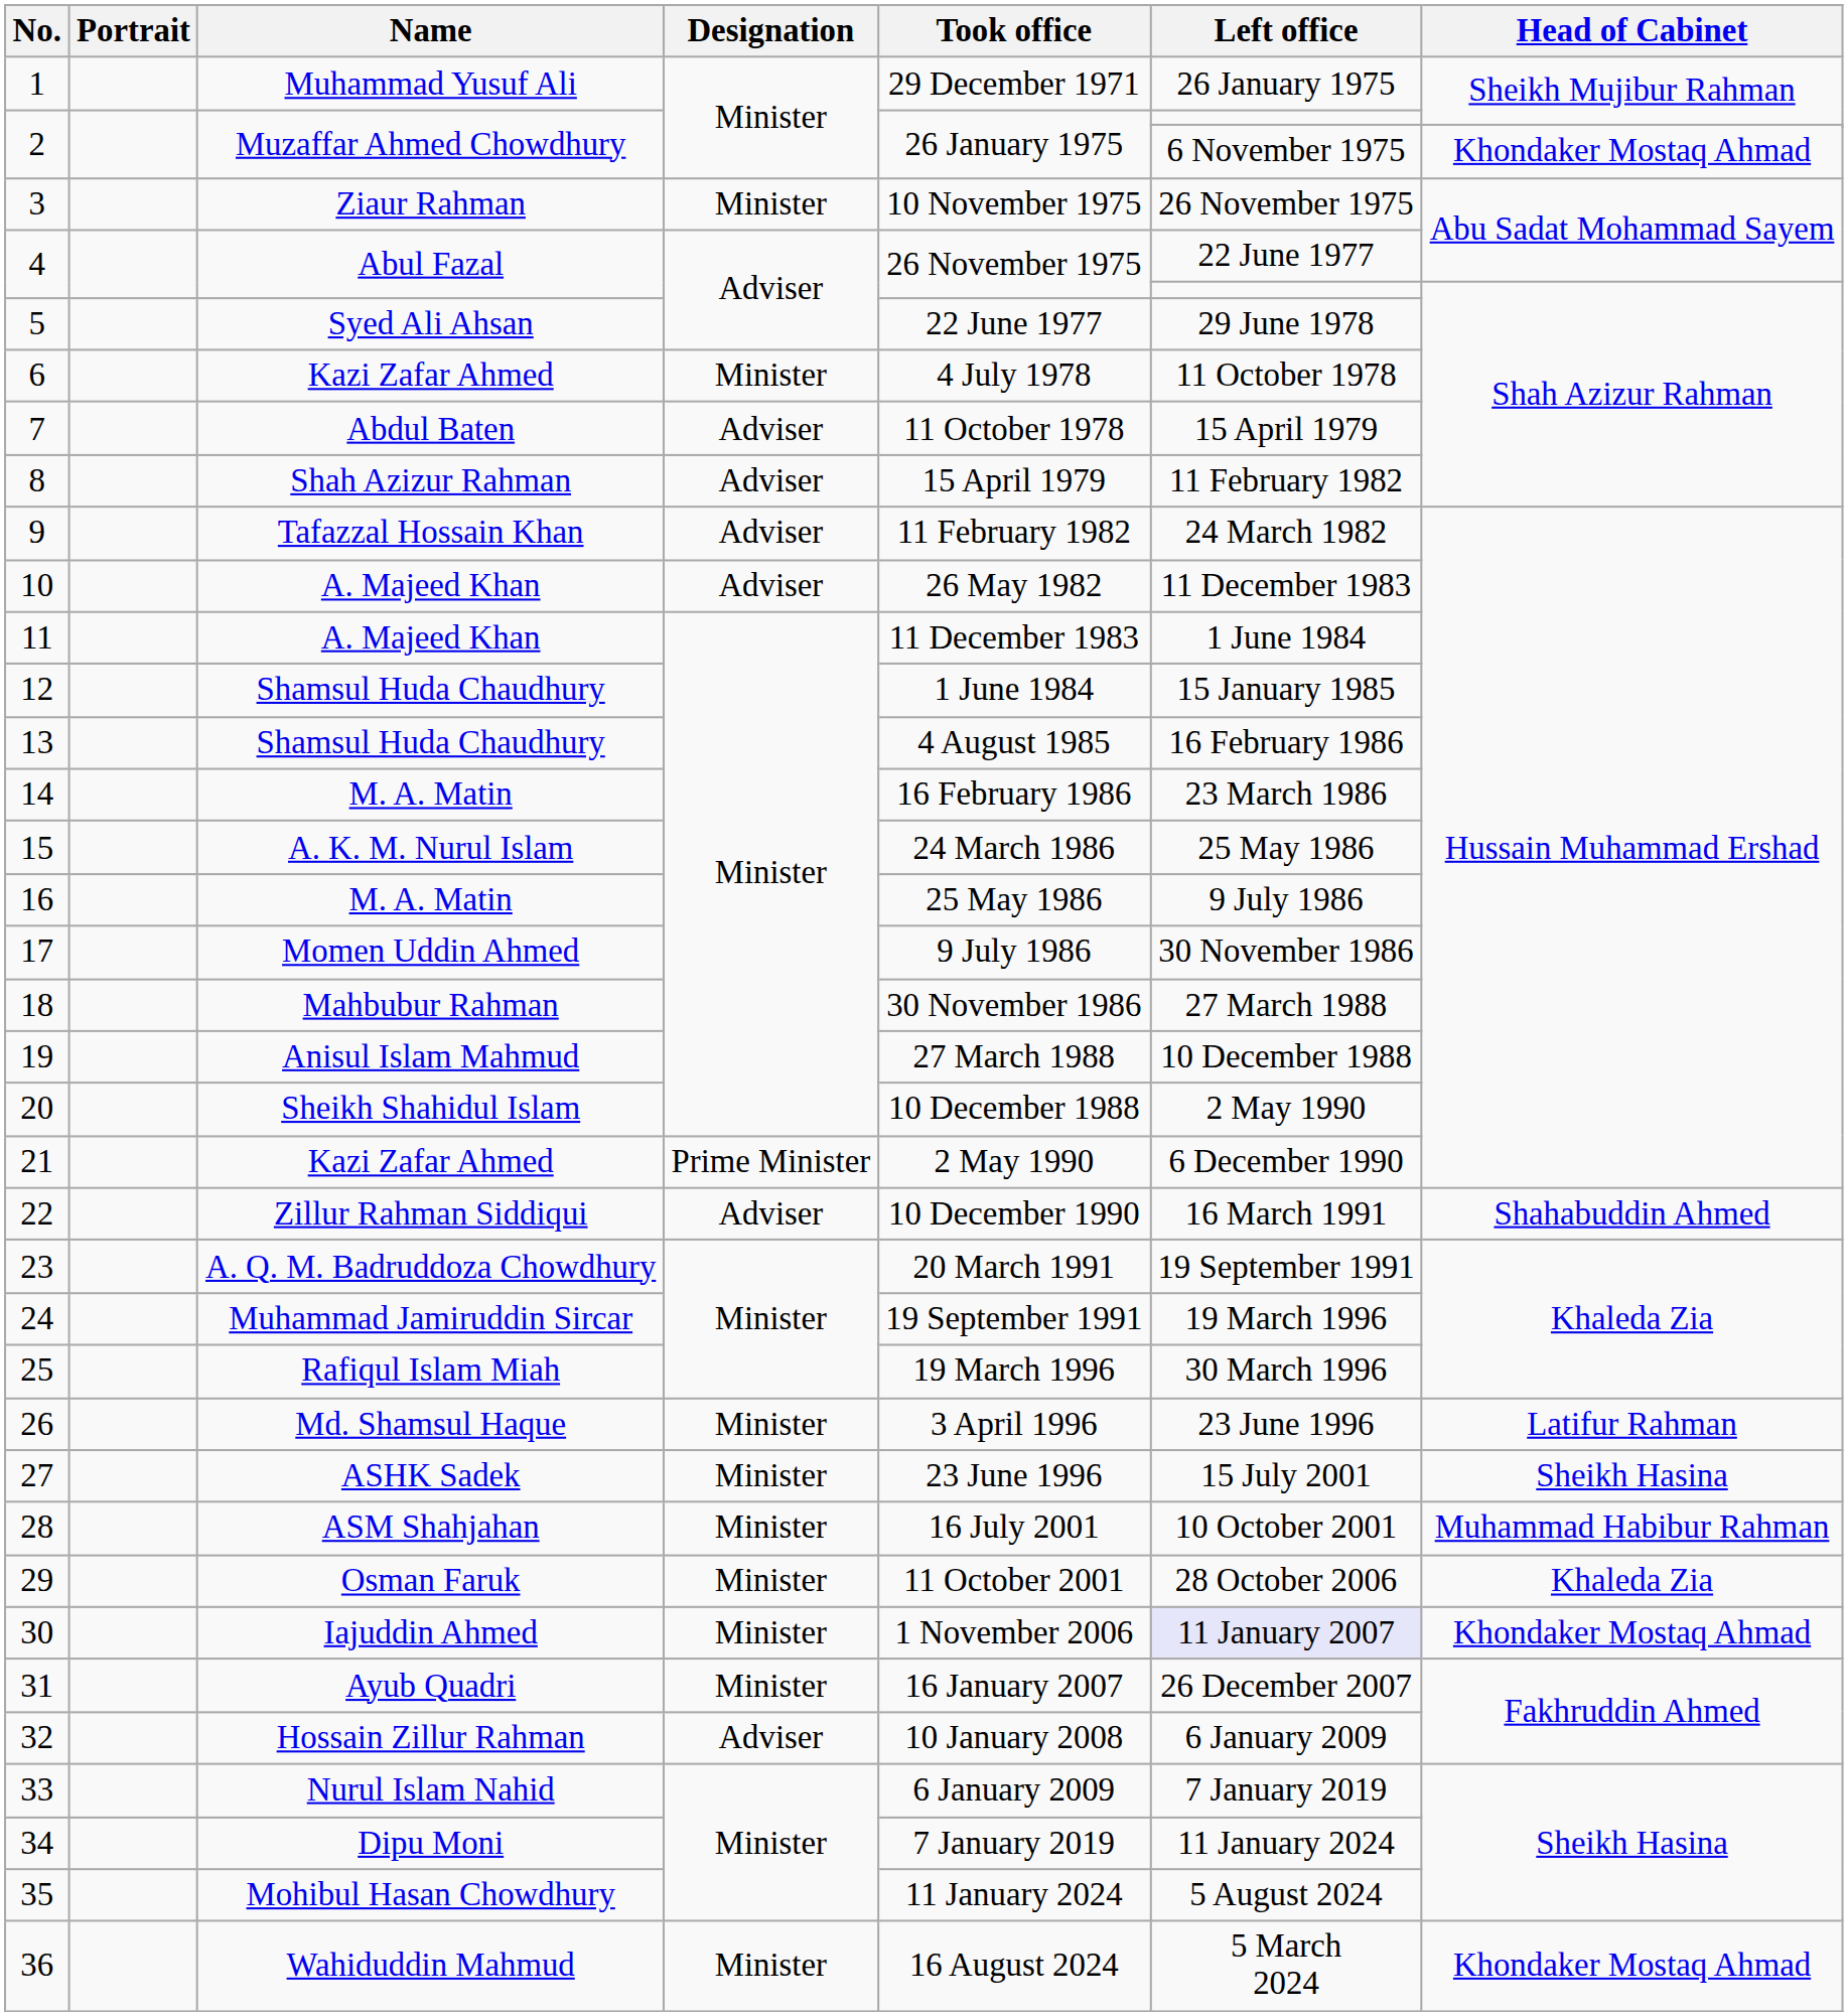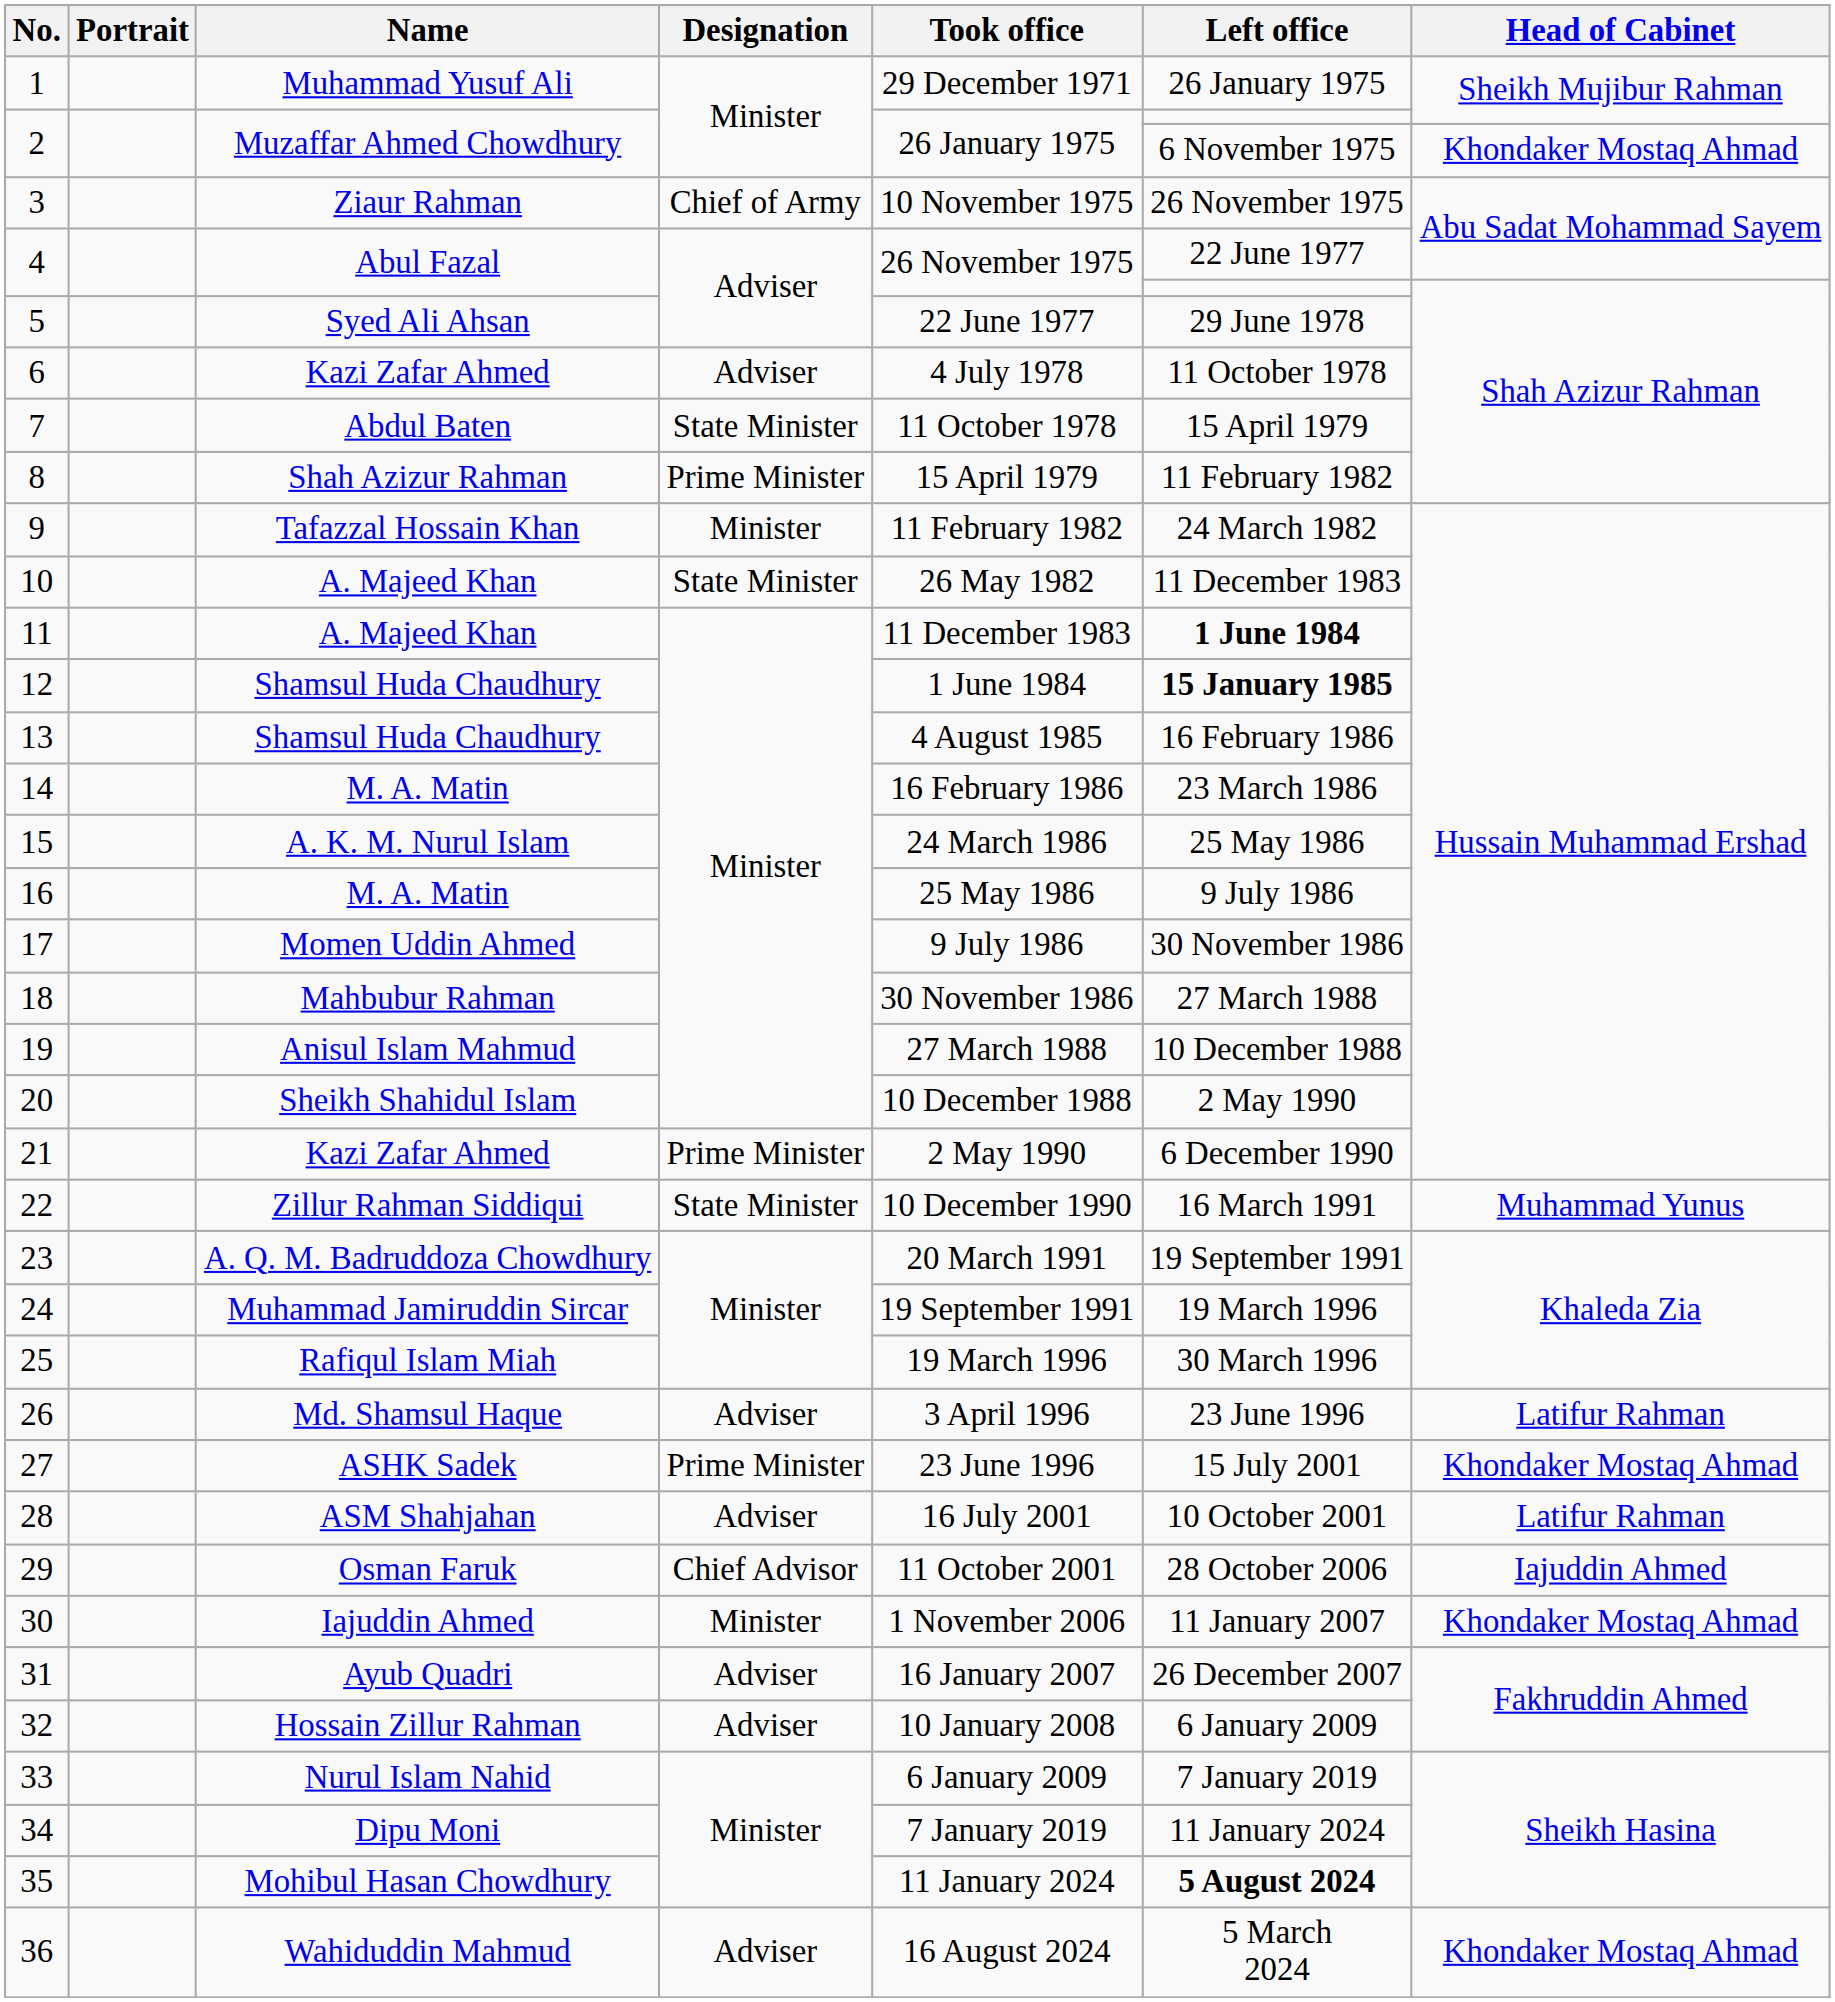 <table class="wikitable mw-collapsible" style="text-align:center">
 <tr>
 <th>No.</th>
 <th>Portrait</th>
 <th>Name</th>
 <th>Designation</th>
 <th>Took office</th>
 <th>Left office</th>
 <th><a href='#'>Head of Cabinet</a></th>
 </tr>
 <tr>
 <td>1</td>
 <td></td>
 <td><a href='#'>Muhammad Yusuf Ali</a></td>
 <td rowspan="4">Minister</td>
 <td>29 December 1971</td>
 <td>26 January 1975</td>
 <td rowspan="3"><a href='#'>Sheikh Mujibur Rahman</a></td>
 </tr>
 <tr>
 <td rowspan="3">2</td>
 <td rowspan="3"></td>
 <td rowspan="3"><a href='#'>Muzaffar Ahmed Chowdhury</a></td>
 <td rowspan="3">26 January 1975</td>
 <td></td>
 </tr>
 <tr>
 <td rowspan="2">6 November 1975</td>
 </tr>
 <tr>
 <td><a href='#'>Khondaker Mostaq Ahmad</a></td>
 </tr>
 <tr>
 <td>3</td>
 <td></td>
 <td><a href='#'>Ziaur Rahman</a></td>
-<td>Minister</td>
+<td>Chief of Army</td>
 <td>10 November 1975</td>
 <td>26 November 1975</td>
 <td rowspan="2"><a href='#'>Abu Sadat Mohammad Sayem</a></td>
 </tr>
 <tr>
 <td rowspan="2">4</td>
 <td rowspan="2"></td>
 <td rowspan="2"><a href='#'>Abul Fazal</a></td>
 <td rowspan="3">Adviser</td>
 <td rowspan="2">26 November 1975</td>
 <td>22 June 1977</td>
 </tr>
 <tr>
 <td></td>
 <td rowspan="5"><a href='#'>Shah Azizur Rahman</a></td>
 </tr>
 <tr>
 <td>5</td>
 <td></td>
 <td><a href='#'>Syed Ali Ahsan</a></td>
 <td>22 June 1977</td>
 <td>29 June 1978</td>
 </tr>
 <tr>
 <td>6</td>
 <td></td>
 <td><a href='#'>Kazi Zafar Ahmed</a></td>
-<td>Minister</td>
+<td>Adviser</td>
 <td>4 July 1978</td>
 <td>11 October 1978</td>
 </tr>
 <tr>
 <td>7</td>
 <td></td>
 <td><a href='#'>Abdul Baten</a></td>
-<td>Adviser</td>
+<td>State Minister</td>
 <td>11 October 1978</td>
 <td>15 April 1979</td>
 </tr>
 <tr>
 <td>8</td>
 <td></td>
 <td><a href='#'>Shah Azizur Rahman</a></td>
-<td>Adviser</td>
+<td>Prime Minister</td>
 <td>15 April 1979</td>
 <td>11 February 1982</td>
 </tr>
 <tr>
 <td>9</td>
 <td></td>
 <td><a href='#'>Tafazzal Hossain Khan</a></td>
-<td>Adviser</td>
+<td>Minister</td>
 <td>11 February 1982</td>
 <td>24 March 1982</td>
 <td rowspan="13"><a href='#'>Hussain Muhammad Ershad</a></td>
 </tr>
 <tr>
 <td>10</td>
 <td></td>
 <td><a href='#'>A. Majeed Khan</a></td>
-<td>Adviser</td>
+<td>State Minister</td>
 <td>26 May 1982</td>
 <td>11 December 1983</td>
 </tr>
 <tr>
 <td>11</td>
 <td></td>
 <td><a href='#'>A. Majeed Khan</a></td>
 <td rowspan="10">Minister</td>
 <td>11 December 1983</td>
-<td>1 June 1984</td>
+<td><strong>1 June 1984</strong></td>
 </tr>
 <tr>
 <td>12</td>
 <td></td>
 <td><a href='#'>Shamsul Huda Chaudhury</a></td>
 <td>1 June 1984</td>
-<td>15 January 1985</td>
+<td><strong>15 January 1985</strong></td>
 </tr>
 <tr>
 <td>13</td>
 <td></td>
 <td><a href='#'>Shamsul Huda Chaudhury</a></td>
 <td>4 August 1985</td>
 <td>16 February 1986</td>
 </tr>
 <tr>
 <td>14</td>
 <td></td>
 <td><a href='#'>M. A. Matin</a></td>
 <td>16 February 1986</td>
 <td>23 March 1986</td>
 </tr>
 <tr>
 <td>15</td>
 <td></td>
 <td><a href='#'>A. K. M. Nurul Islam</a></td>
 <td>24 March 1986</td>
 <td>25 May 1986</td>
 </tr>
 <tr>
 <td>16</td>
 <td></td>
 <td><a href='#'>M. A. Matin</a></td>
 <td>25 May 1986</td>
 <td>9 July 1986</td>
 </tr>
 <tr>
 <td>17</td>
 <td></td>
 <td><a href='#'>Momen Uddin Ahmed</a></td>
 <td>9 July 1986</td>
 <td>30 November 1986</td>
 </tr>
 <tr>
 <td>18</td>
 <td></td>
 <td><a href='#'>Mahbubur Rahman</a></td>
 <td>30 November 1986</td>
 <td>27 March 1988</td>
 </tr>
 <tr>
 <td>19</td>
 <td></td>
 <td><a href='#'>Anisul Islam Mahmud</a></td>
 <td>27 March 1988</td>
 <td>10 December 1988</td>
 </tr>
 <tr>
 <td>20</td>
 <td></td>
 <td><a href='#'>Sheikh Shahidul Islam</a></td>
 <td>10 December 1988</td>
 <td>2 May 1990</td>
 </tr>
 <tr>
 <td>21</td>
 <td></td>
 <td><a href='#'>Kazi Zafar Ahmed</a></td>
 <td>Prime Minister</td>
 <td>2 May 1990</td>
 <td>6 December 1990</td>
 </tr>
 <tr>
 <td>22</td>
 <td></td>
 <td><a href='#'>Zillur Rahman Siddiqui</a></td>
-<td>Adviser</td>
+<td>State Minister</td>
 <td>10 December 1990</td>
 <td>16 March 1991</td>
-<td><a href='#'>Shahabuddin Ahmed</a></td>
+<td><a href='#'>Muhammad Yunus</a></td>
 </tr>
 <tr>
 <td>23</td>
 <td></td>
 <td><a href='#'>A. Q. M. Badruddoza Chowdhury</a></td>
 <td rowspan="3">Minister</td>
 <td>20 March 1991</td>
 <td>19 September 1991</td>
 <td rowspan="3"><a href='#'>Khaleda Zia</a></td>
 </tr>
 <tr>
 <td>24</td>
 <td></td>
 <td><a href='#'>Muhammad Jamiruddin Sircar</a></td>
 <td>19 September 1991</td>
 <td>19 March 1996</td>
 </tr>
 <tr>
 <td>25</td>
 <td></td>
 <td><a href='#'>Rafiqul Islam Miah</a></td>
 <td>19 March 1996</td>
 <td>30 March 1996</td>
 </tr>
 <tr>
 <td>26</td>
 <td></td>
 <td><a href='#'>Md. Shamsul Haque</a></td>
-<td>Minister</td>
+<td>Adviser</td>
 <td>3 April 1996</td>
 <td>23 June 1996</td>
 <td><a href='#'>Latifur Rahman</a></td>
 </tr>
 <tr>
 <td>27</td>
 <td></td>
 <td><a href='#'>ASHK Sadek</a></td>
-<td>Minister</td>
+<td>Prime Minister</td>
 <td>23 June 1996</td>
 <td>15 July 2001</td>
-<td><a href='#'>Sheikh Hasina</a></td>
+<td><a href='#'>Khondaker Mostaq Ahmad</a></td>
 </tr>
 <tr>
 <td>28</td>
 <td></td>
 <td><a href='#'>ASM Shahjahan</a></td>
-<td>Minister</td>
+<td>Adviser</td>
 <td>16 July 2001</td>
 <td>10 October 2001</td>
-<td><a href='#'>Muhammad Habibur Rahman</a></td>
+<td><a href='#'>Latifur Rahman</a></td>
 </tr>
 <tr>
 <td>29</td>
 <td></td>
 <td><a href='#'>Osman Faruk</a></td>
-<td>Minister</td>
+<td>Chief Advisor</td>
 <td>11 October 2001</td>
 <td>28 October 2006</td>
-<td><a href='#'>Khaleda Zia</a></td>
+<td><a href='#'>Iajuddin Ahmed</a></td>
 </tr>
 <tr>
 <td>30</td>
 <td></td>
 <td><a href='#'>Iajuddin Ahmed</a></td>
 <td>Minister</td>
 <td>1 November 2006</td>
-<td style="background: lavender;">11 January 2007</td>
+<td>11 January 2007</td>
 <td><a href='#'>Khondaker Mostaq Ahmad</a></td>
 </tr>
 <tr>
 <td>31</td>
 <td></td>
 <td><a href='#'>Ayub Quadri</a></td>
-<td>Minister</td>
+<td>Adviser</td>
 <td>16 January 2007</td>
 <td>26 December 2007</td>
 <td rowspan="2"><a href='#'>Fakhruddin Ahmed</a></td>
 </tr>
 <tr>
 <td>32</td>
 <td></td>
 <td><a href='#'>Hossain Zillur Rahman</a></td>
 <td>Adviser</td>
 <td>10 January 2008</td>
 <td>6 January 2009</td>
 </tr>
 <tr>
 <td>33</td>
 <td></td>
 <td><a href='#'>Nurul Islam Nahid</a></td>
 <td rowspan="3">Minister</td>
 <td>6 January 2009</td>
 <td>7 January 2019</td>
 <td rowspan="3"><a href='#'>Sheikh Hasina</a></td>
 </tr>
 <tr>
 <td>34</td>
 <td></td>
 <td><a href='#'>Dipu Moni</a></td>
 <td>7 January 2019</td>
 <td>11 January 2024</td>
 </tr>
 <tr>
 <td>35</td>
 <td></td>
 <td><a href='#'>Mohibul Hasan Chowdhury</a></td>
 <td>11 January 2024</td>
-<td>5 August 2024</td>
+<td><strong>5 August 2024</strong></td>
 </tr>
 <tr>
 <td>36</td>
 <td></td>
 <td><a href='#'>Wahiduddin Mahmud</a></td>
-<td>Minister</td>
+<td>Adviser</td>
 <td>16 August 2024</td>
 <td>5 March<br>2024</td>
 <td><a href='#'>Khondaker Mostaq Ahmad</a></td>
 </tr>
 <tr>
 </tr>
 </table>
